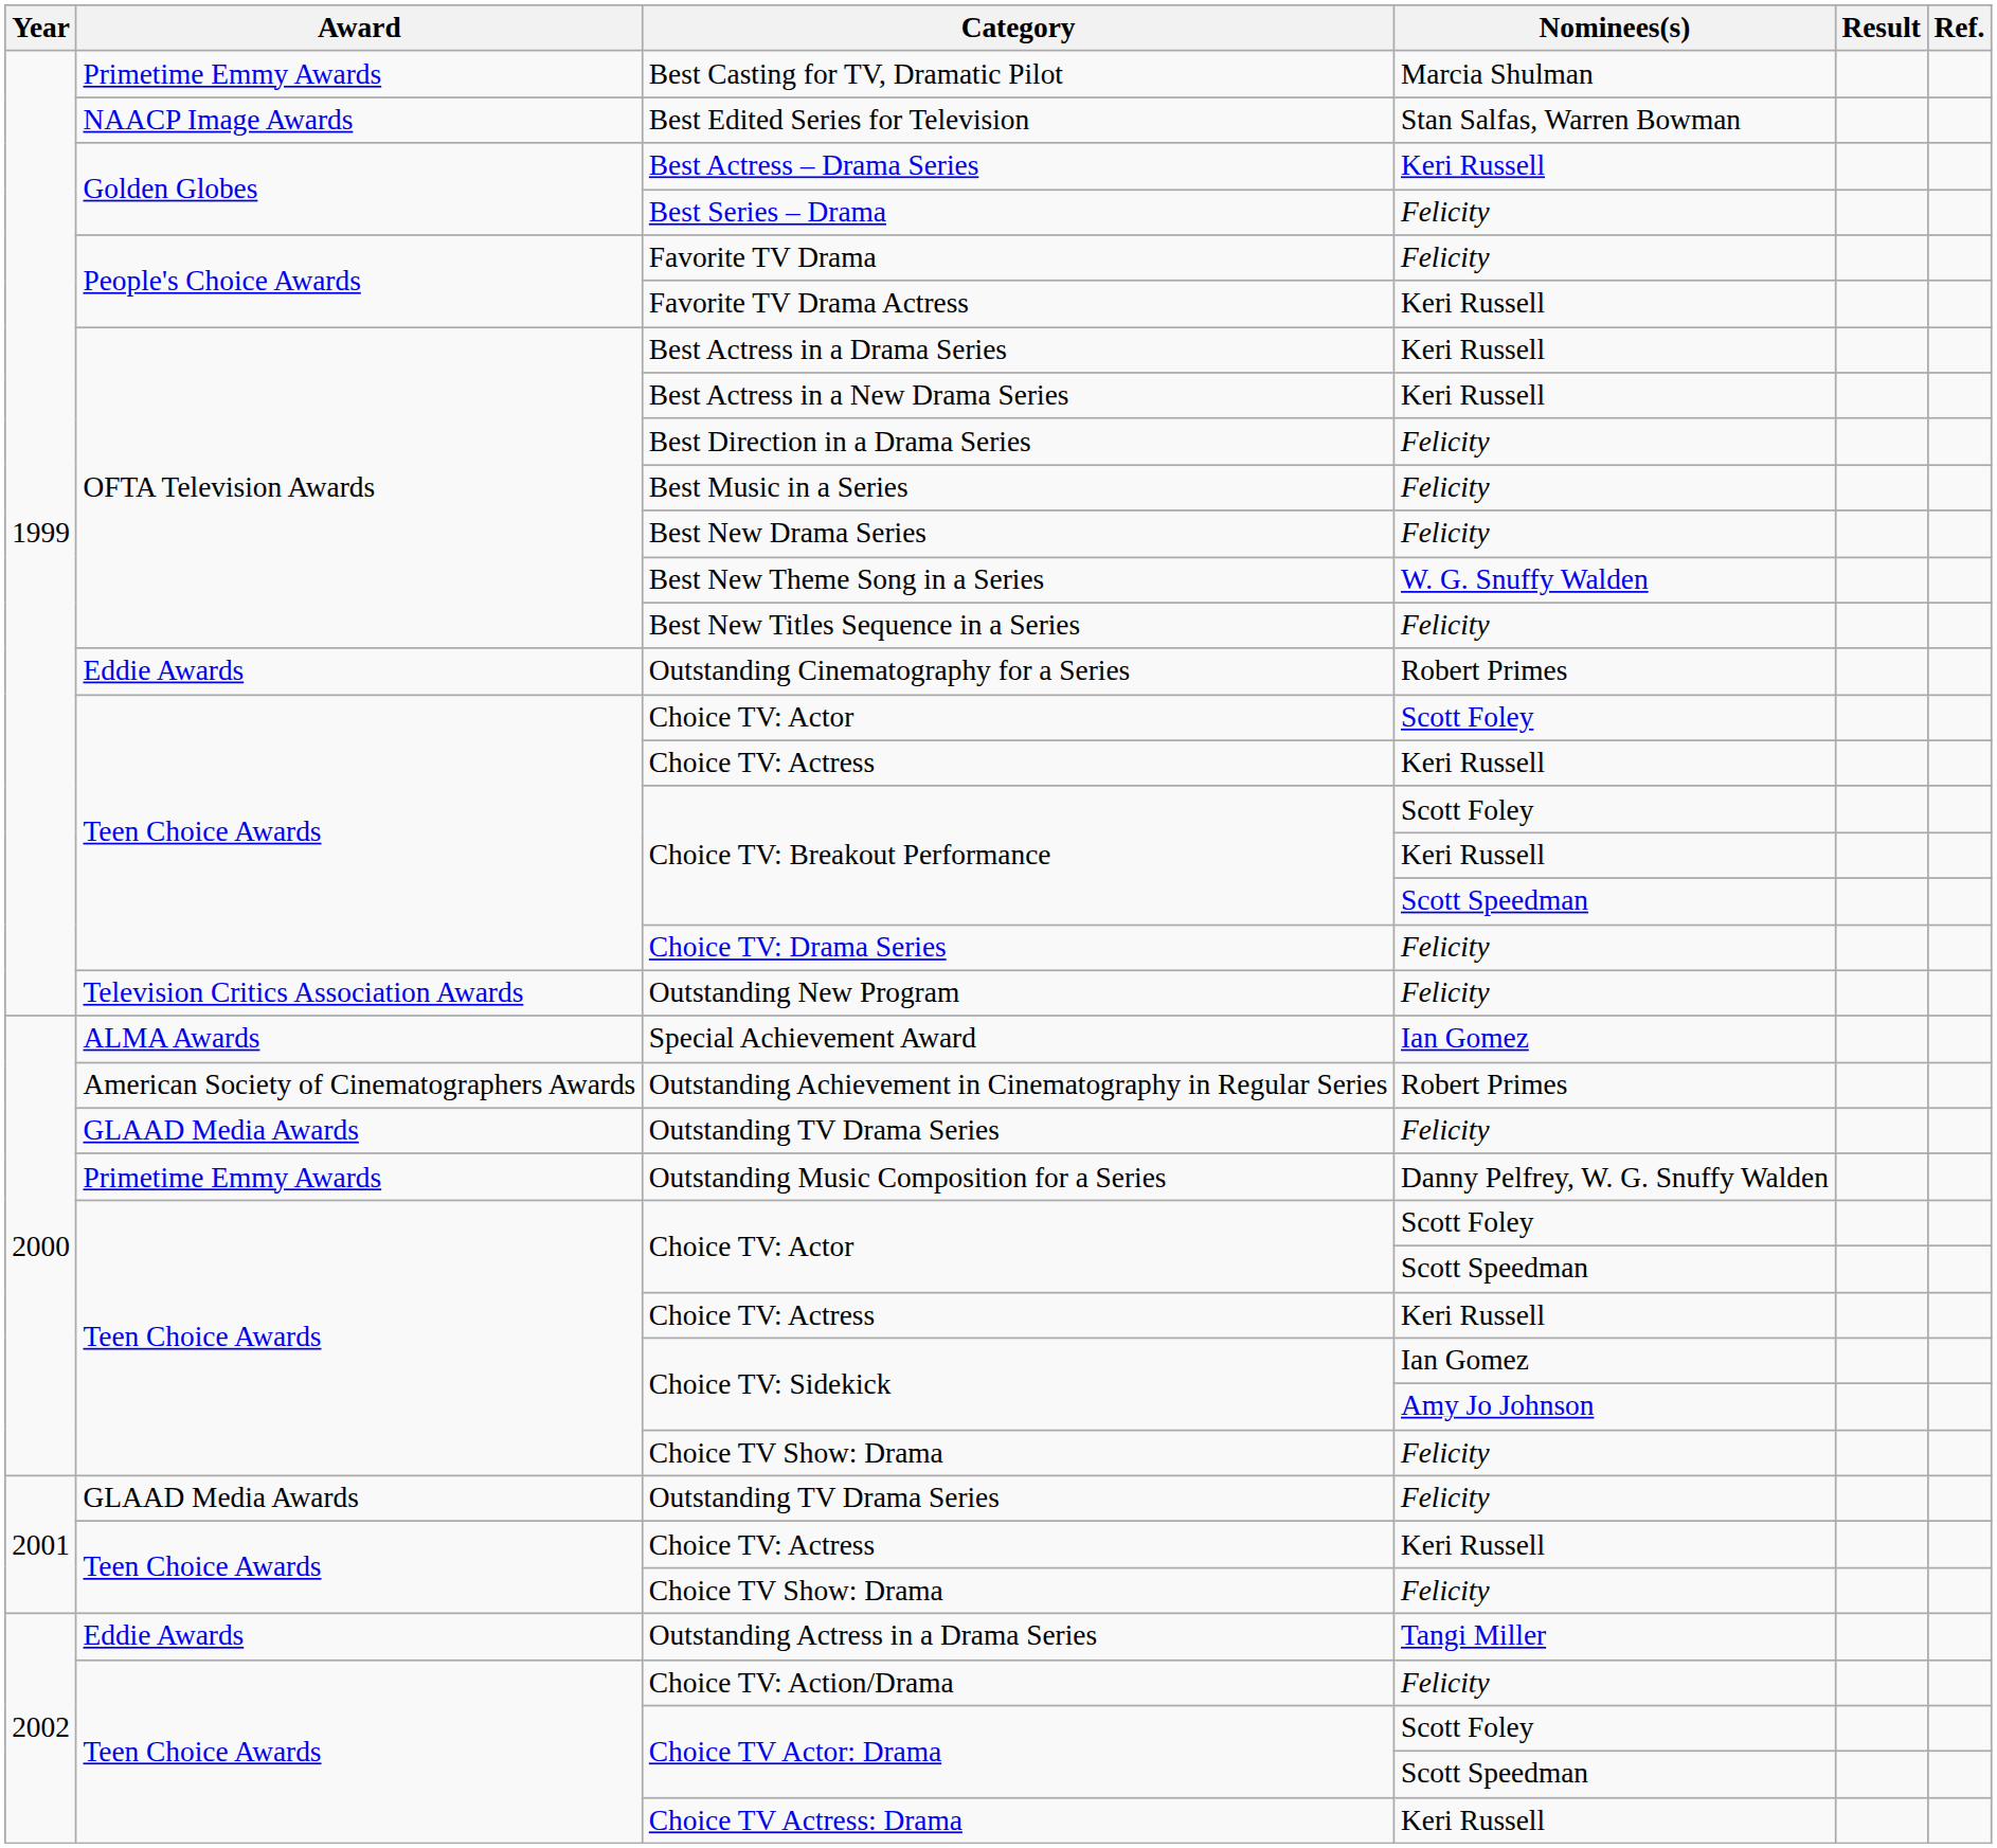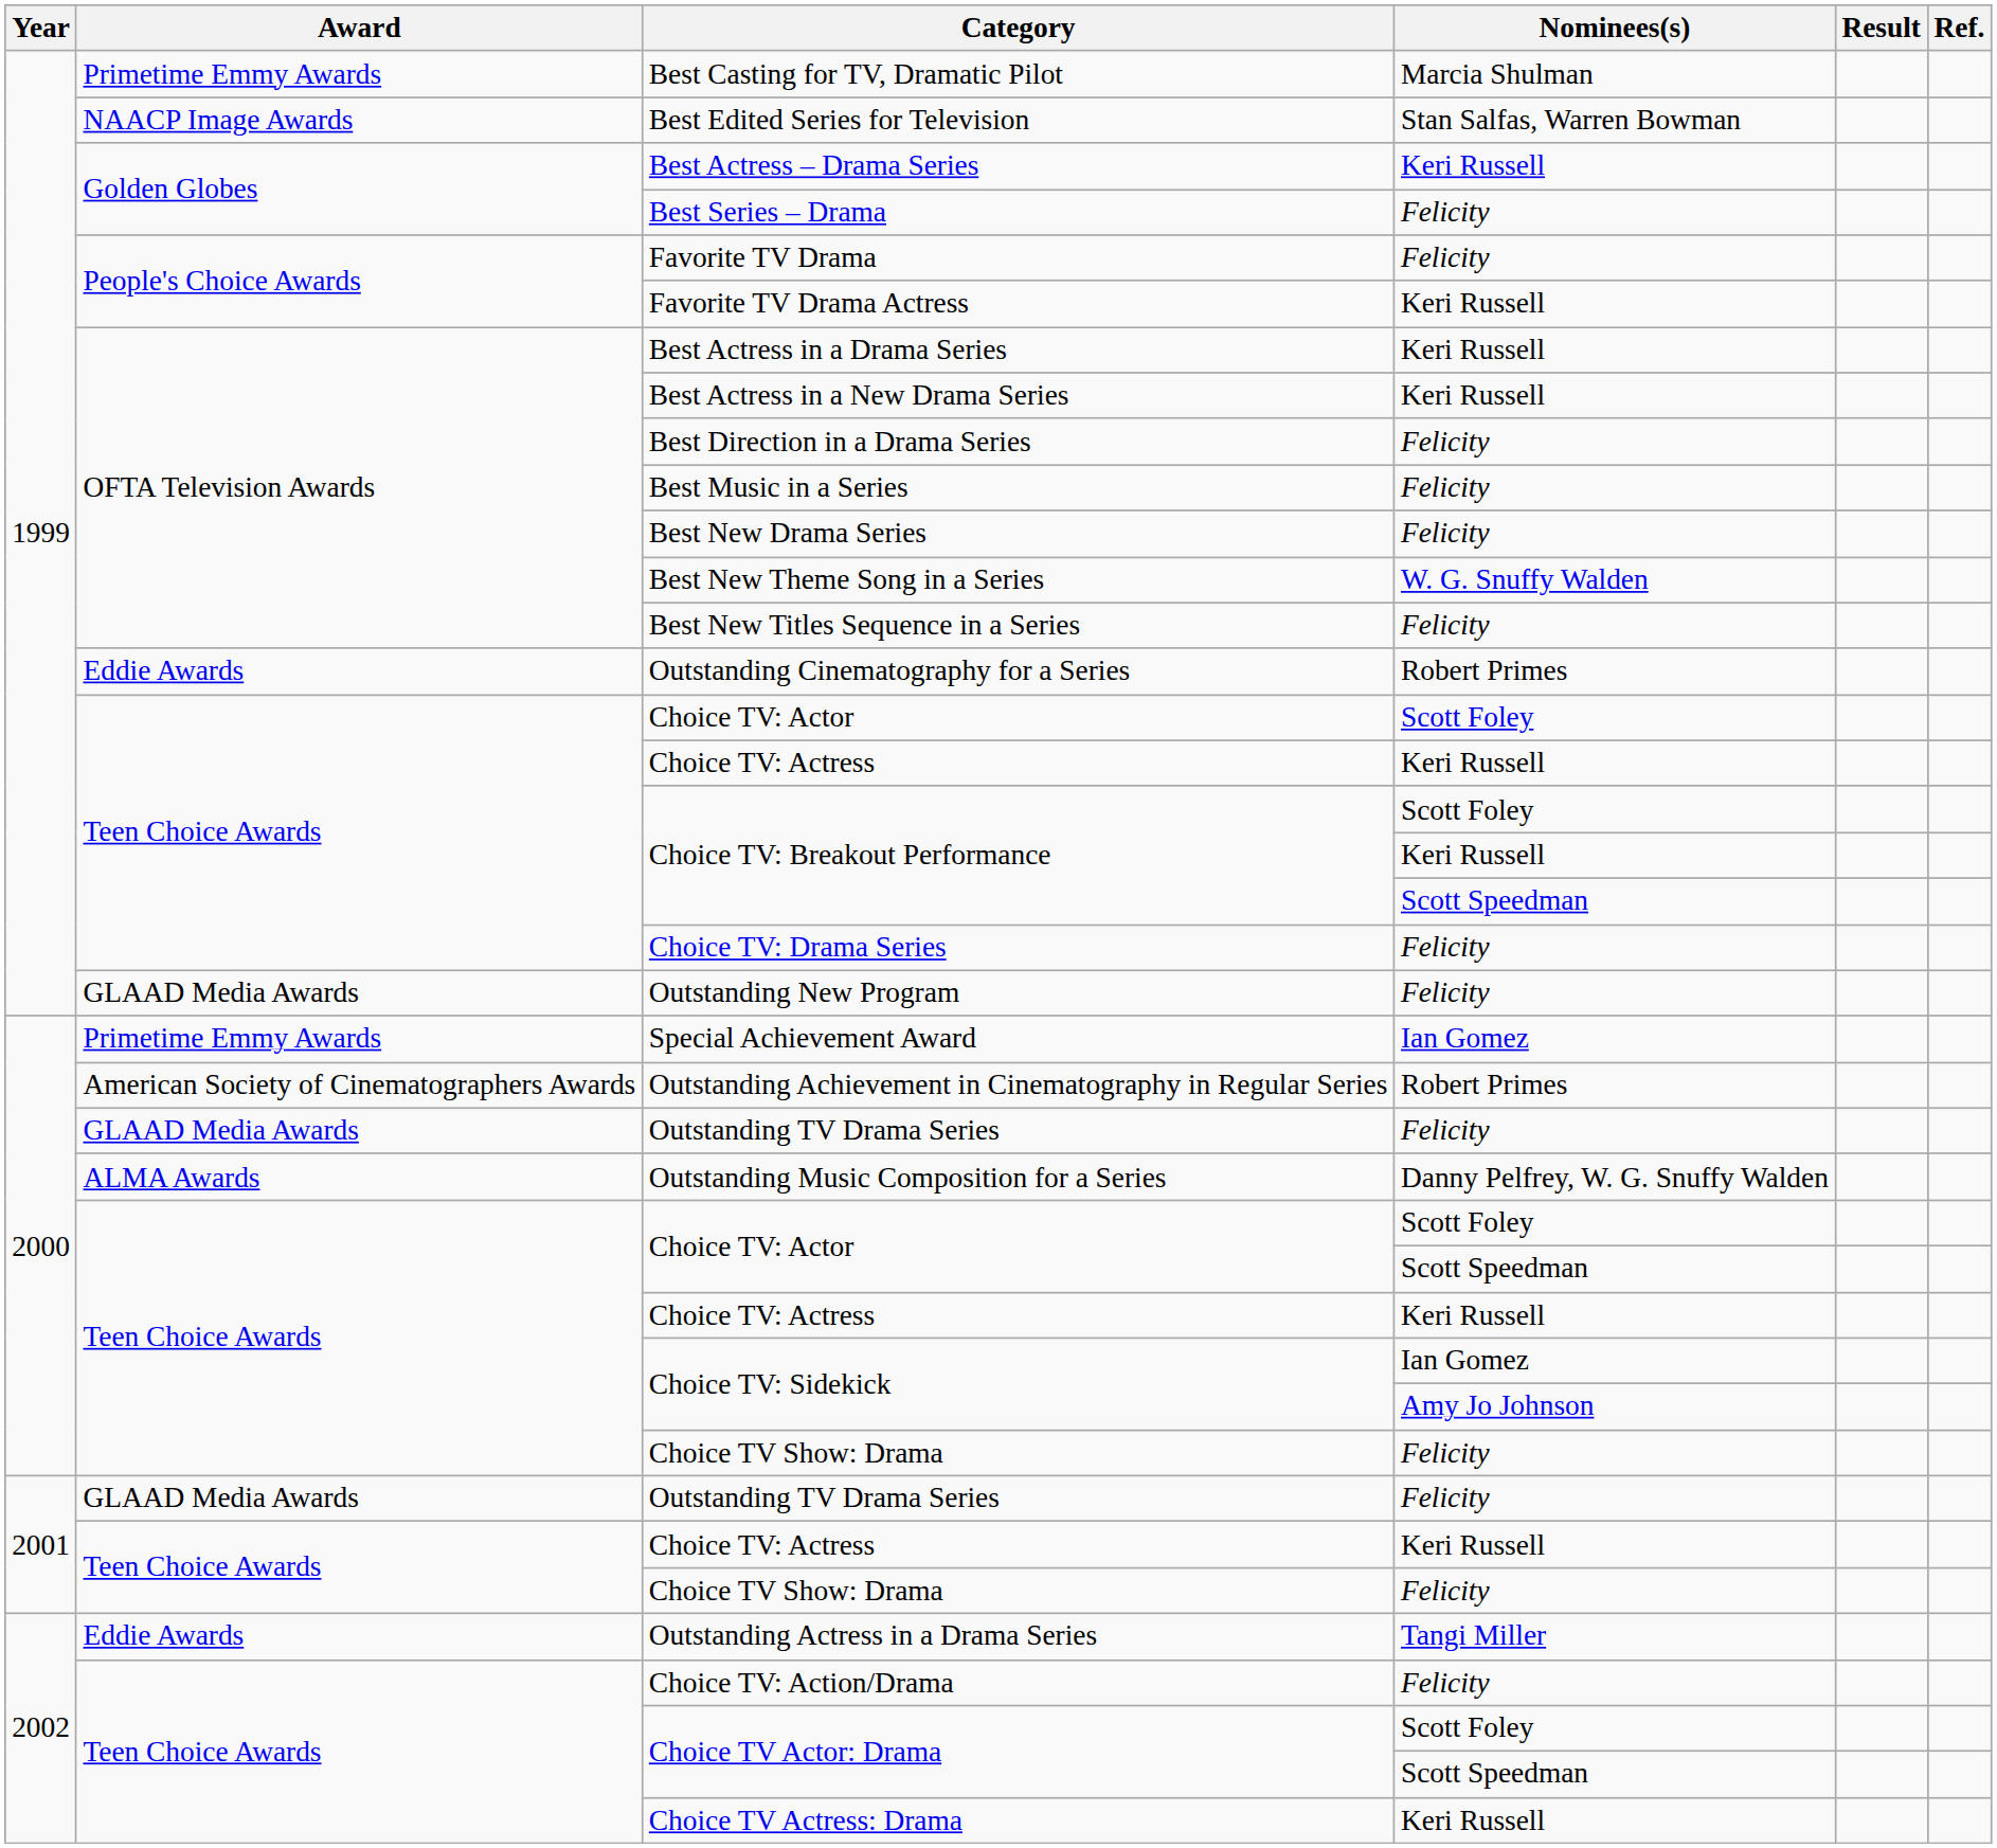 <table class="wikitable sortable">
 <tr>
 <th>Year</th>
 <th>Award</th>
 <th>Category</th>
 <th>Nominees(s)</th>
 <th>Result</th>
 <th class="unsortable">Ref.</th>
 </tr>
 <tr>
 <td rowspan="21">1999</td>
 <td><a href='#'>Primetime Emmy Awards</a></td>
 <td>Best Casting for TV, Dramatic Pilot</td>
 <td data-sort-value="Shulman, Marcia">Marcia Shulman</td>
 <td></td>
 <td></td>
 </tr>
 <tr>
 <td><a href='#'>NAACP Image Awards</a></td>
 <td>Best Edited Series for Television</td>
 <td data-sort-value="Salfas, Stan">Stan Salfas, Warren Bowman</td>
 <td></td>
 <td></td>
 </tr>
 <tr>
 <td rowspan="2"><a href='#'>Golden Globes</a></td>
 <td><a href='#'>Best Actress – Drama Series</a></td>
 <td data-sort-value="Russell, Keri"><a href='#'>Keri Russell</a></td>
 <td></td>
 <td></td>
 </tr>
 <tr>
 <td><a href='#'>Best Series – Drama</a></td>
 <td><em>Felicity</em></td>
 <td></td>
 <td></td>
 </tr>
 <tr>
 <td rowspan="2"><a href='#'>People's Choice Awards</a></td>
 <td>Favorite TV Drama</td>
 <td><em>Felicity</em></td>
 <td></td>
 <td></td>
 </tr>
 <tr>
 <td>Favorite TV Drama Actress</td>
 <td data-sort-value="Russell, Keri">Keri Russell</td>
 <td></td>
 <td></td>
 </tr>
 <tr>
 <td rowspan="7">OFTA Television Awards</td>
 <td>Best Actress in a Drama Series</td>
 <td data-sort-value="Russell, Keri">Keri Russell</td>
 <td></td>
 <td></td>
 </tr>
 <tr>
 <td>Best Actress in a New Drama Series</td>
 <td data-sort-value="Russell, Keri">Keri Russell</td>
 <td></td>
 <td></td>
 </tr>
 <tr>
 <td>Best Direction in a Drama Series</td>
 <td><em>Felicity</em></td>
 <td></td>
 <td></td>
 </tr>
 <tr>
 <td>Best Music in a Series</td>
 <td><em>Felicity</em></td>
 <td></td>
 <td></td>
 </tr>
 <tr>
 <td>Best New Drama Series</td>
 <td><em>Felicity</em></td>
 <td></td>
 <td></td>
 </tr>
 <tr>
 <td>Best New Theme Song in a Series</td>
 <td data-sort-value="Walden, W. G. Snuffy"><a href='#'>W.&nbsp;G. Snuffy Walden</a></td>
 <td></td>
 <td></td>
 </tr>
 <tr>
 <td>Best New Titles Sequence in a Series</td>
 <td><em>Felicity</em></td>
 <td></td>
 <td></td>
 </tr>
 <tr>
 <td><a href='#'>Eddie Awards</a></td>
 <td>Outstanding Cinematography for a Series</td>
 <td data-sort-value="Primes, Robert">Robert Primes</td>
 <td></td>
 <td></td>
 </tr>
 <tr>
 <td rowspan="6"><a href='#'>Teen Choice Awards</a></td>
 <td>Choice TV: Actor</td>
 <td data-sort-value="Foley, Scott"><a href='#'>Scott Foley</a></td>
 <td></td>
 <td></td>
 </tr>
 <tr>
 <td>Choice TV: Actress</td>
 <td data-sort-value="Russell, Keri">Keri Russell</td>
 <td></td>
 <td></td>
 </tr>
 <tr>
 <td rowspan="3">Choice TV: Breakout Performance</td>
 <td data-sort-value="Foley, Scott">Scott Foley</td>
 <td></td>
 <td></td>
 </tr>
 <tr>
 <td data-sort-value="Russell, Keri">Keri Russell</td>
 <td></td>
 <td></td>
 </tr>
 <tr>
 <td data-sort-value="Speedman, Scott"><a href='#'>Scott Speedman</a></td>
 <td></td>
 <td></td>
 </tr>
 <tr>
 <td><a href='#'>Choice TV: Drama Series</a></td>
 <td><em>Felicity</em></td>
 <td></td>
 <td></td>
 </tr>
 <tr>
-<td><a href='#'>Television Critics Association Awards</a></td>
+<td>GLAAD Media Awards</td>
 <td>Outstanding New Program</td>
 <td><em>Felicity</em></td>
 <td></td>
 <td></td>
 </tr>
 <tr>
 <td rowspan="10">2000</td>
-<td><a href='#'>ALMA Awards</a></td>
+<td><a href='#'>Primetime Emmy Awards</a></td>
 <td>Special Achievement Award</td>
 <td data-sort-value="Gomez, Ian"><a href='#'>Ian Gomez</a></td>
 <td></td>
 <td></td>
 </tr>
 <tr>
 <td>American Society of Cinematographers Awards</td>
 <td>Outstanding Achievement in Cinematography in Regular Series</td>
 <td data-sort-value="Primes, Robert">Robert Primes</td>
 <td></td>
 <td></td>
 </tr>
 <tr>
 <td><a href='#'>GLAAD Media Awards</a></td>
 <td>Outstanding TV Drama Series</td>
 <td><em>Felicity</em></td>
 <td></td>
 <td></td>
 </tr>
 <tr>
-<td><a href='#'>Primetime Emmy Awards</a></td>
+<td><a href='#'>ALMA Awards</a></td>
 <td>Outstanding Music Composition for a Series</td>
 <td data-sort-value="Pelfrey, Danny">Danny Pelfrey, W. G. Snuffy Walden</td>
 <td></td>
 <td></td>
 </tr>
 <tr>
 <td rowspan="6"><a href='#'>Teen Choice Awards</a></td>
 <td rowspan="2">Choice TV: Actor</td>
 <td data-sort-value="Foley, Scott">Scott Foley</td>
 <td></td>
 <td></td>
 </tr>
 <tr>
 <td data-sort-value="Speedman, Scott">Scott Speedman</td>
 <td></td>
 <td></td>
 </tr>
 <tr>
 <td>Choice TV: Actress</td>
 <td data-sort-value="Russell, Keri">Keri Russell</td>
 <td></td>
 <td></td>
 </tr>
 <tr>
 <td rowspan="2">Choice TV: Sidekick</td>
 <td data-sort-value="Gomez, Ian">Ian Gomez</td>
 <td></td>
 <td></td>
 </tr>
 <tr>
 <td data-sort-value="Johnson, Amy Jo"><a href='#'>Amy Jo Johnson</a></td>
 <td></td>
 <td></td>
 </tr>
 <tr>
 <td>Choice TV Show: Drama</td>
 <td><em>Felicity</em></td>
 <td></td>
 <td></td>
 </tr>
 <tr>
 <td rowspan="3">2001</td>
 <td>GLAAD Media Awards</td>
 <td>Outstanding TV Drama Series</td>
 <td><em>Felicity</em></td>
 <td></td>
 <td></td>
 </tr>
 <tr>
 <td rowspan="2"><a href='#'>Teen Choice Awards</a></td>
 <td>Choice TV: Actress</td>
 <td data-sort-value="Russell, Keri">Keri Russell</td>
 <td></td>
 <td></td>
 </tr>
 <tr>
 <td>Choice TV Show: Drama</td>
 <td><em>Felicity</em></td>
 <td></td>
 <td></td>
 </tr>
 <tr>
 <td rowspan="5">2002</td>
 <td><a href='#'>Eddie Awards</a></td>
 <td>Outstanding Actress in a Drama Series</td>
 <td data-sort-value="Miller, Tangi"><a href='#'>Tangi Miller</a></td>
 <td></td>
 <td></td>
 </tr>
 <tr>
 <td rowspan="4"><a href='#'>Teen Choice Awards</a></td>
 <td>Choice TV: Action/Drama</td>
 <td><em>Felicity</em></td>
 <td></td>
 <td></td>
 </tr>
 <tr>
 <td rowspan="2"><a href='#'>Choice TV Actor: Drama</a></td>
 <td data-sort-value="Foley, Scott">Scott Foley</td>
 <td></td>
 <td></td>
 </tr>
 <tr>
 <td data-sort-value="Speedman, Scott">Scott Speedman</td>
 <td></td>
 <td></td>
 </tr>
 <tr>
 <td><a href='#'>Choice TV Actress: Drama</a></td>
 <td data-sort-value="Russell, Keri">Keri Russell</td>
 <td></td>
 <td></td>
 </tr>
 </table>
